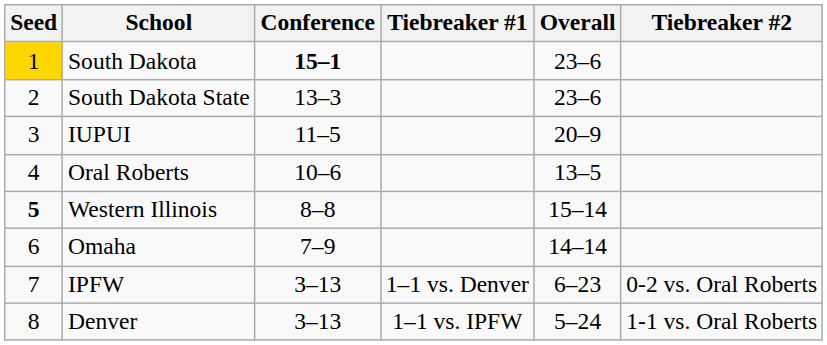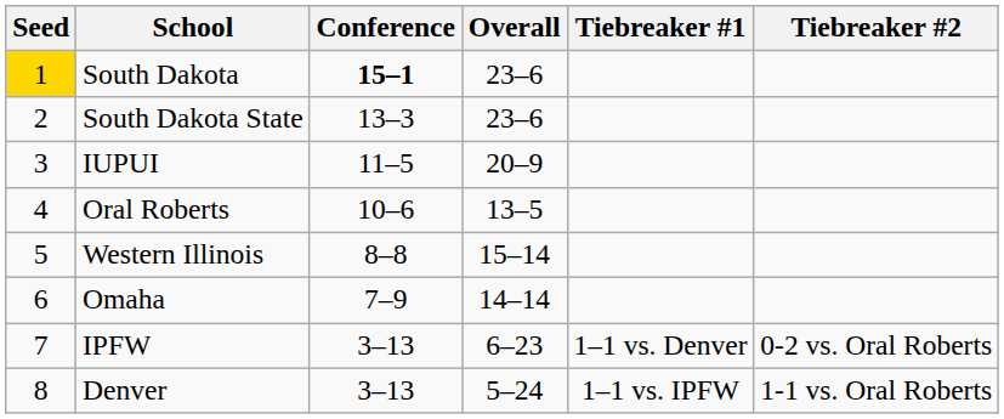 <table class="wikitable" style="text-align:center">
 <tr>
 <th>Seed</th>
 <th>School</th>
 <th>Conference</th>
+<th>Overall</th>
 <th>Tiebreaker #1</th>
-<th>Overall</th>
 <th>Tiebreaker #2</th>
 </tr>
 <tr>
 <td style="background: gold;">1</td>
 <td align=left>South Dakota</td>
 <td><strong>15–1</strong></td>
+<td>23–6</td>
 <td></td>
-<td>23–6</td>
 <td></td>
 </tr>
 <tr>
 <td>2</td>
 <td align=left>South Dakota State</td>
 <td>13–3</td>
+<td>23–6</td>
 <td></td>
-<td>23–6</td>
 <td></td>
 </tr>
 <tr>
 <td>3</td>
 <td align=left>IUPUI</td>
 <td>11–5</td>
+<td>20–9</td>
 <td></td>
-<td>20–9</td>
 <td></td>
 </tr>
 <tr>
 <td>4</td>
 <td align=left>Oral Roberts</td>
 <td>10–6</td>
+<td>13–5</td>
 <td></td>
-<td>13–5</td>
 <td></td>
 </tr>
 <tr>
-<td><strong>5</strong></td>
+<td>5</td>
 <td align=left>Western Illinois</td>
 <td>8–8</td>
+<td>15–14</td>
 <td></td>
-<td>15–14</td>
 <td></td>
 </tr>
 <tr>
 <td>6</td>
 <td align=left>Omaha</td>
 <td>7–9</td>
+<td>14–14</td>
 <td></td>
-<td>14–14</td>
 <td></td>
 </tr>
 <tr>
 <td>7</td>
 <td align=left>IPFW</td>
 <td>3–13</td>
+<td>6–23</td>
 <td>1–1 vs. Denver</td>
-<td>6–23</td>
 <td>0-2 vs. Oral Roberts</td>
 </tr>
 <tr>
 <td>8</td>
 <td align=left>Denver</td>
 <td>3–13</td>
+<td>5–24</td>
 <td>1–1 vs. IPFW</td>
-<td>5–24</td>
 <td>1-1 vs. Oral Roberts</td>
 </tr>
 </table>
